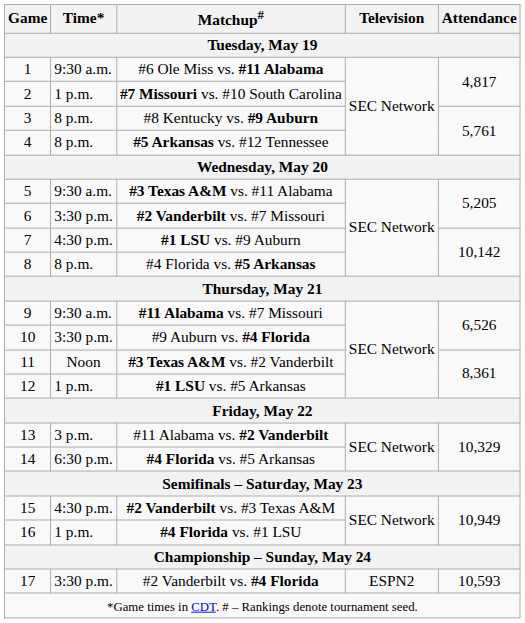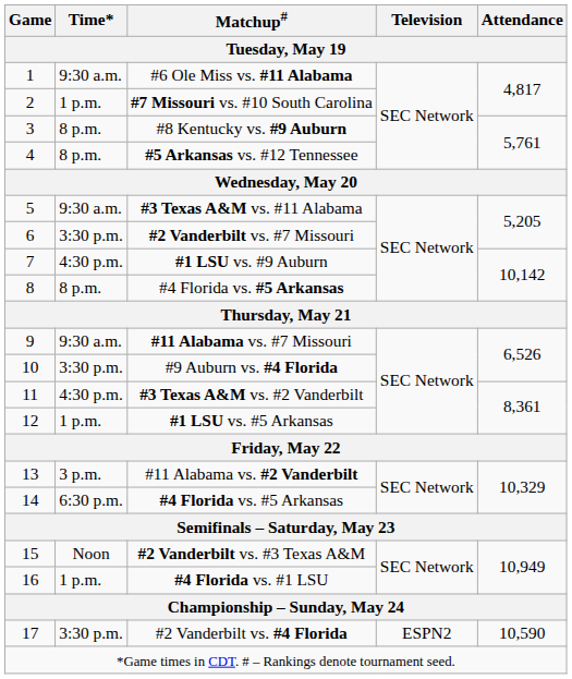 <table class="wikitable" style="text-align:center;">
 <tr>
 <th>Game</th>
 <th>Time*</th>
 <th>Matchup<sup>#</sup></th>
 <th>Television</th>
 <th>Attendance</th>
 </tr>
 <tr>
 <th colspan=7>Tuesday, May 19</th>
 </tr>
 <tr>
 <td>1</td>
 <td style="text-align:left">9:30 a.m.</td>
 <td>#6 Ole Miss vs. <strong>#11 Alabama</strong></td>
 <td rowspan=4>SEC Network</td>
 <td rowspan=2>4,817</td>
 </tr>
 <tr>
 <td>2</td>
 <td style="text-align:left">1 p.m.</td>
 <td><strong>#7 Missouri</strong> vs. #10 South Carolina</td>
 </tr>
 <tr>
 <td>3</td>
 <td style="text-align:left">8 p.m.</td>
 <td>#8 Kentucky vs. <strong>#9 Auburn</strong></td>
 <td rowspan=2>5,761</td>
 </tr>
 <tr>
 <td>4</td>
 <td style="text-align:left">8 p.m.</td>
 <td><strong>#5 Arkansas</strong> vs. #12 Tennessee</td>
 </tr>
 <tr>
 <th colspan=7>Wednesday, May 20</th>
 </tr>
 <tr>
 <td>5</td>
 <td style="text-align:left">9:30 a.m.</td>
 <td><strong>#3 Texas A&M</strong> vs. #11 Alabama</td>
 <td rowspan=4>SEC Network</td>
 <td rowspan=2>5,205</td>
 </tr>
 <tr>
 <td>6</td>
 <td style="text-align:left">3:30 p.m.</td>
 <td><strong>#2 Vanderbilt</strong> vs. #7 Missouri</td>
 </tr>
 <tr>
 <td>7</td>
 <td style="text-align:left">4:30 p.m.</td>
 <td><strong>#1 LSU</strong> vs. #9 Auburn</td>
 <td rowspan=2>10,142</td>
 </tr>
 <tr>
 <td>8</td>
 <td style="text-align:left">8 p.m.</td>
 <td>#4 Florida vs. <strong>#5 Arkansas</strong></td>
 </tr>
 <tr>
 <th colspan=7>Thursday, May 21</th>
 </tr>
 <tr>
 <td>9</td>
 <td style="text-align:left">9:30 a.m.</td>
 <td><strong>#11 Alabama</strong> vs. #7 Missouri</td>
 <td rowspan=4>SEC Network</td>
 <td rowspan=2>6,526</td>
 </tr>
 <tr>
 <td>10</td>
 <td style="text-align:left">3:30 p.m.</td>
 <td>#9 Auburn vs. <strong>#4 Florida</strong></td>
 </tr>
 <tr>
 <td>11</td>
-<td>Noon</td>
+<td style="text-align:left">4:30 p.m.</td>
 <td><strong>#3 Texas A&M</strong> vs. #2 Vanderbilt</td>
 <td rowspan=2>8,361</td>
 </tr>
 <tr>
 <td>12</td>
 <td style="text-align:left">1 p.m.</td>
 <td><strong>#1 LSU</strong> vs. #5 Arkansas</td>
 </tr>
 <tr>
 <th colspan=7>Friday, May 22</th>
 </tr>
 <tr>
 <td>13</td>
 <td style="text-align:left">3 p.m.</td>
 <td>#11 Alabama vs. <strong>#2 Vanderbilt</strong></td>
 <td rowspan=2>SEC Network</td>
 <td rowspan=2>10,329</td>
 </tr>
 <tr>
 <td>14</td>
 <td style="text-align:left">6:30 p.m.</td>
 <td><strong>#4 Florida</strong> vs. #5 Arkansas</td>
 </tr>
 <tr>
 <th colspan=7>Semifinals – Saturday, May 23</th>
 </tr>
 <tr>
 <td>15</td>
-<td style="text-align:left">4:30 p.m.</td>
+<td>Noon</td>
 <td><strong>#2 Vanderbilt</strong> vs. #3 Texas A&M</td>
 <td rowspan=2>SEC Network</td>
 <td rowspan=2>10,949</td>
 </tr>
 <tr>
 <td>16</td>
 <td style="text-align:left">1 p.m.</td>
 <td><strong>#4 Florida</strong> vs. #1 LSU</td>
 </tr>
 <tr>
 <th colspan=7>Championship – Sunday, May 24</th>
 </tr>
 <tr>
 <td>17</td>
 <td style="text-align:left">3:30 p.m.</td>
 <td>#2 Vanderbilt vs. <strong>#4 Florida</strong></td>
 <td>ESPN2</td>
-<td>10,593</td>
+<td>10,590</td>
 </tr>
 <tr>
 <td colspan=7><small>*Game times in <a href='#'>CDT</a>. # – Rankings denote tournament seed.</small></td>
 </tr>
 </table>
